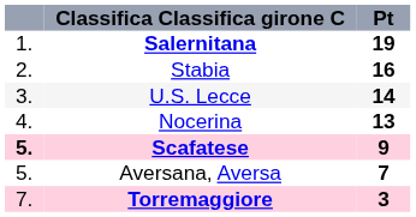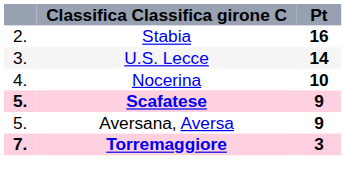 <table style="font-size: 90%; border-collapse:collapse" border=0 cellspacing=0 cellpadding=1>
 <tr align=center bgcolor=#98A1B2>
 <th width=25></th>
 <th width=215><span>Classifica Classifica girone C</span></th>
 <th width=35><span>Pt</span></th>
-</tr>
-<tr align=center>
-<td style="text-align:center;">1.</td>
-<td><strong><a href='#'>Salernitana</a></strong></td>
-<td><strong>19</strong></td>
 </tr>
 <tr align=center style="background:#FFFFFF;">
 <td style="text-align:center;">2.</td>
 <td><a href='#'>Stabia</a></td>
 <td><strong>16</strong></td>
 </tr>
 <tr align=center style="background:#f5f5f5;">
 <td style="text-align:center;">3.</td>
 <td><a href='#'>U.S. Lecce</a></td>
 <td><strong>14</strong></td>
 </tr>
 <tr align=center style="background:#FFFFFF;">
 <td style="text-align:center;">4.</td>
 <td><a href='#'>Nocerina</a></td>
-<td><strong>13</strong></td>
+<td><strong>10</strong></td>
 </tr>
 <tr align=center style="background:#FFD0E0;">
 <td style="text-align:center;"><strong>5.</strong></td>
 <td><strong><a href='#'>Scafatese</a></strong></td>
 <td><strong>9</strong></td>
 </tr>
 <tr align=center style="background:#FFFFFF;">
 <td style="text-align:center;">5.</td>
 <td>Aversana, <a href='#'>Aversa</a></td>
-<td><strong>7</strong></td>
+<td><strong>9</strong></td>
 </tr>
 <tr align=center style="background:#FFD0E0;">
-<td style="text-align:center;">7.</td>
+<td style="text-align:center;"><strong>7.</strong></td>
 <td><strong><a href='#'>Torremaggiore</a></strong></td>
 <td><strong>3</strong></td>
 </tr>
 </table>
